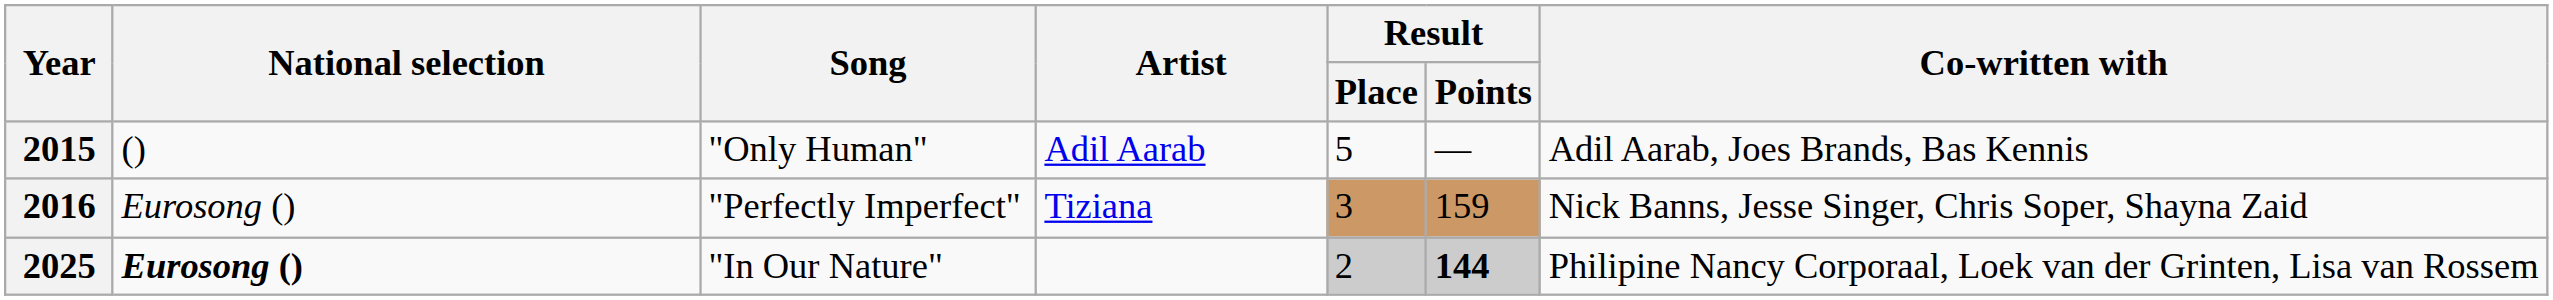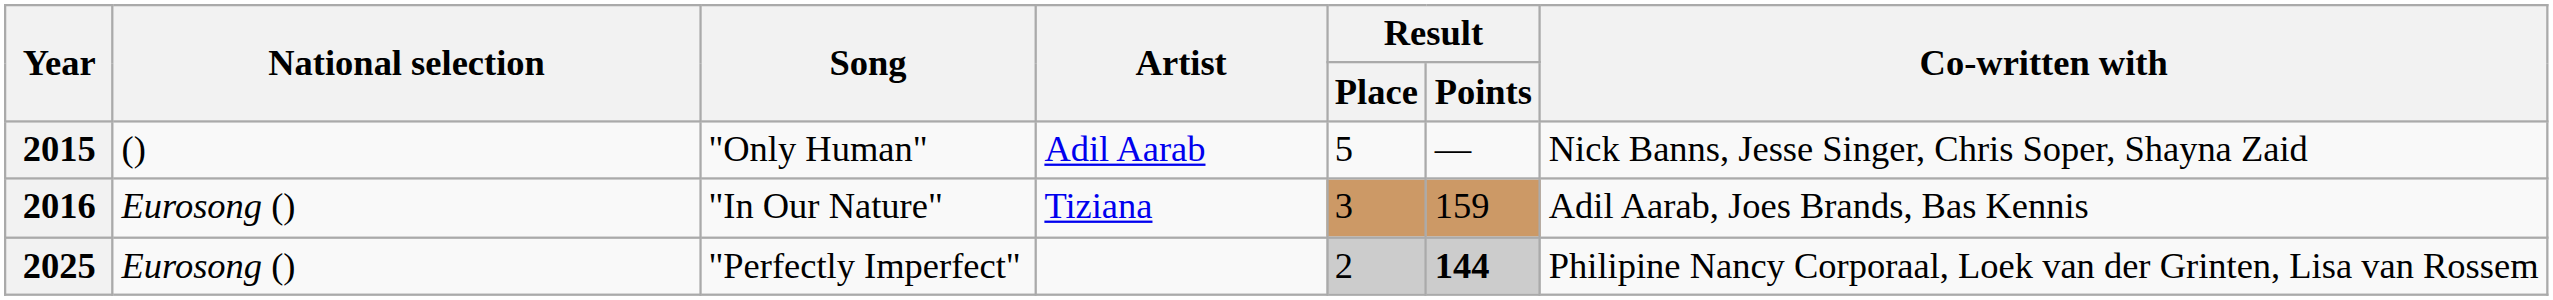 <table class="wikitable plainrowheaders">
 <tr>
 <th scope="col" rowspan="2" style="width:2.5em;">Year</th>
 <th scope="col" rowspan="2" width="250px">National selection</th>
 <th scope="col" rowspan="2" width="140px">Song</th>
 <th scope="col" rowspan="2" width="120px">Artist</th>
 <th scope="col" colspan="2">Result</th>
 <th scope="col" rowspan="2">Co-written with</th>
 </tr>
 <tr>
 <th scope="col">Place</th>
 <th scope="col">Points</th>
 </tr>
 <tr>
 <th scope="row" style="text-align:center">2015</th>
 <td> ()</td>
 <td>"Only Human"</td>
 <td><a href='#'>Adil Aarab</a></td>
 <td>5</td>
 <td>—</td>
-<td>Adil Aarab, Joes Brands, Bas Kennis</td>
+<td>Nick Banns, Jesse Singer, Chris Soper, Shayna Zaid</td>
 </tr>
 <tr>
 <th scope="row" style="text-align:center">2016</th>
 <td><em>Eurosong</em> ()</td>
-<td>"Perfectly Imperfect"</td>
+<td>"In Our Nature"</td>
 <td><a href='#'>Tiziana</a></td>
 <td style="background:#C96;">3</td>
 <td style="background:#C96;">159</td>
-<td>Nick Banns, Jesse Singer, Chris Soper, Shayna Zaid</td>
+<td>Adil Aarab, Joes Brands, Bas Kennis</td>
 </tr>
 <tr>
 <th scope="row" style="text-align:center">2025</th>
-<td><strong><em>Eurosong</em> ()</strong></td>
-<td>"In Our Nature"</td>
+<td><em>Eurosong</em> ()</td>
+<td>"Perfectly Imperfect"</td>
 <td></td>
 <td style="background:#CCC;">2</td>
 <td style="background:#CCC;"><strong>144</strong></td>
 <td>Philipine Nancy Corporaal, Loek van der Grinten, Lisa van Rossem</td>
 </tr>
 </table>
